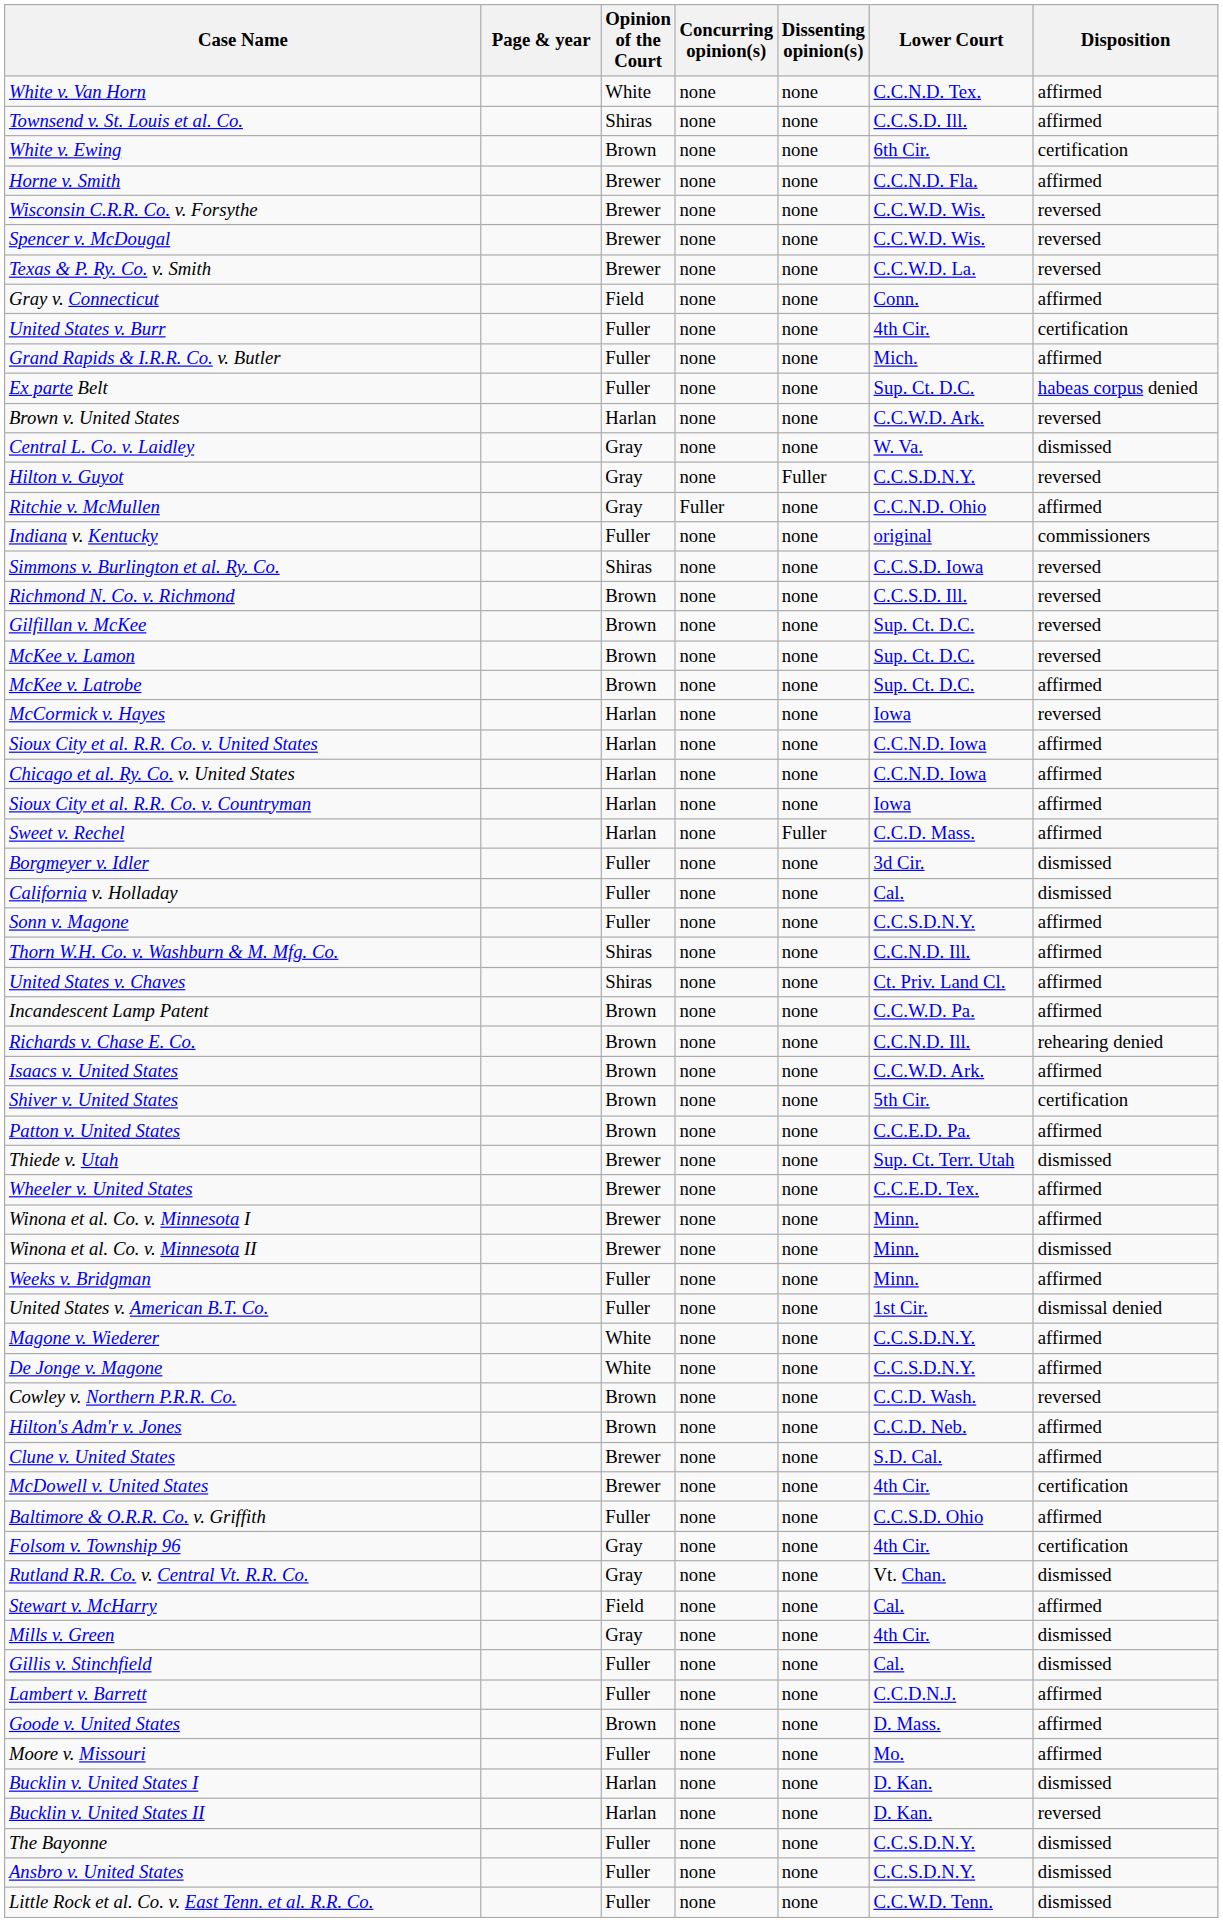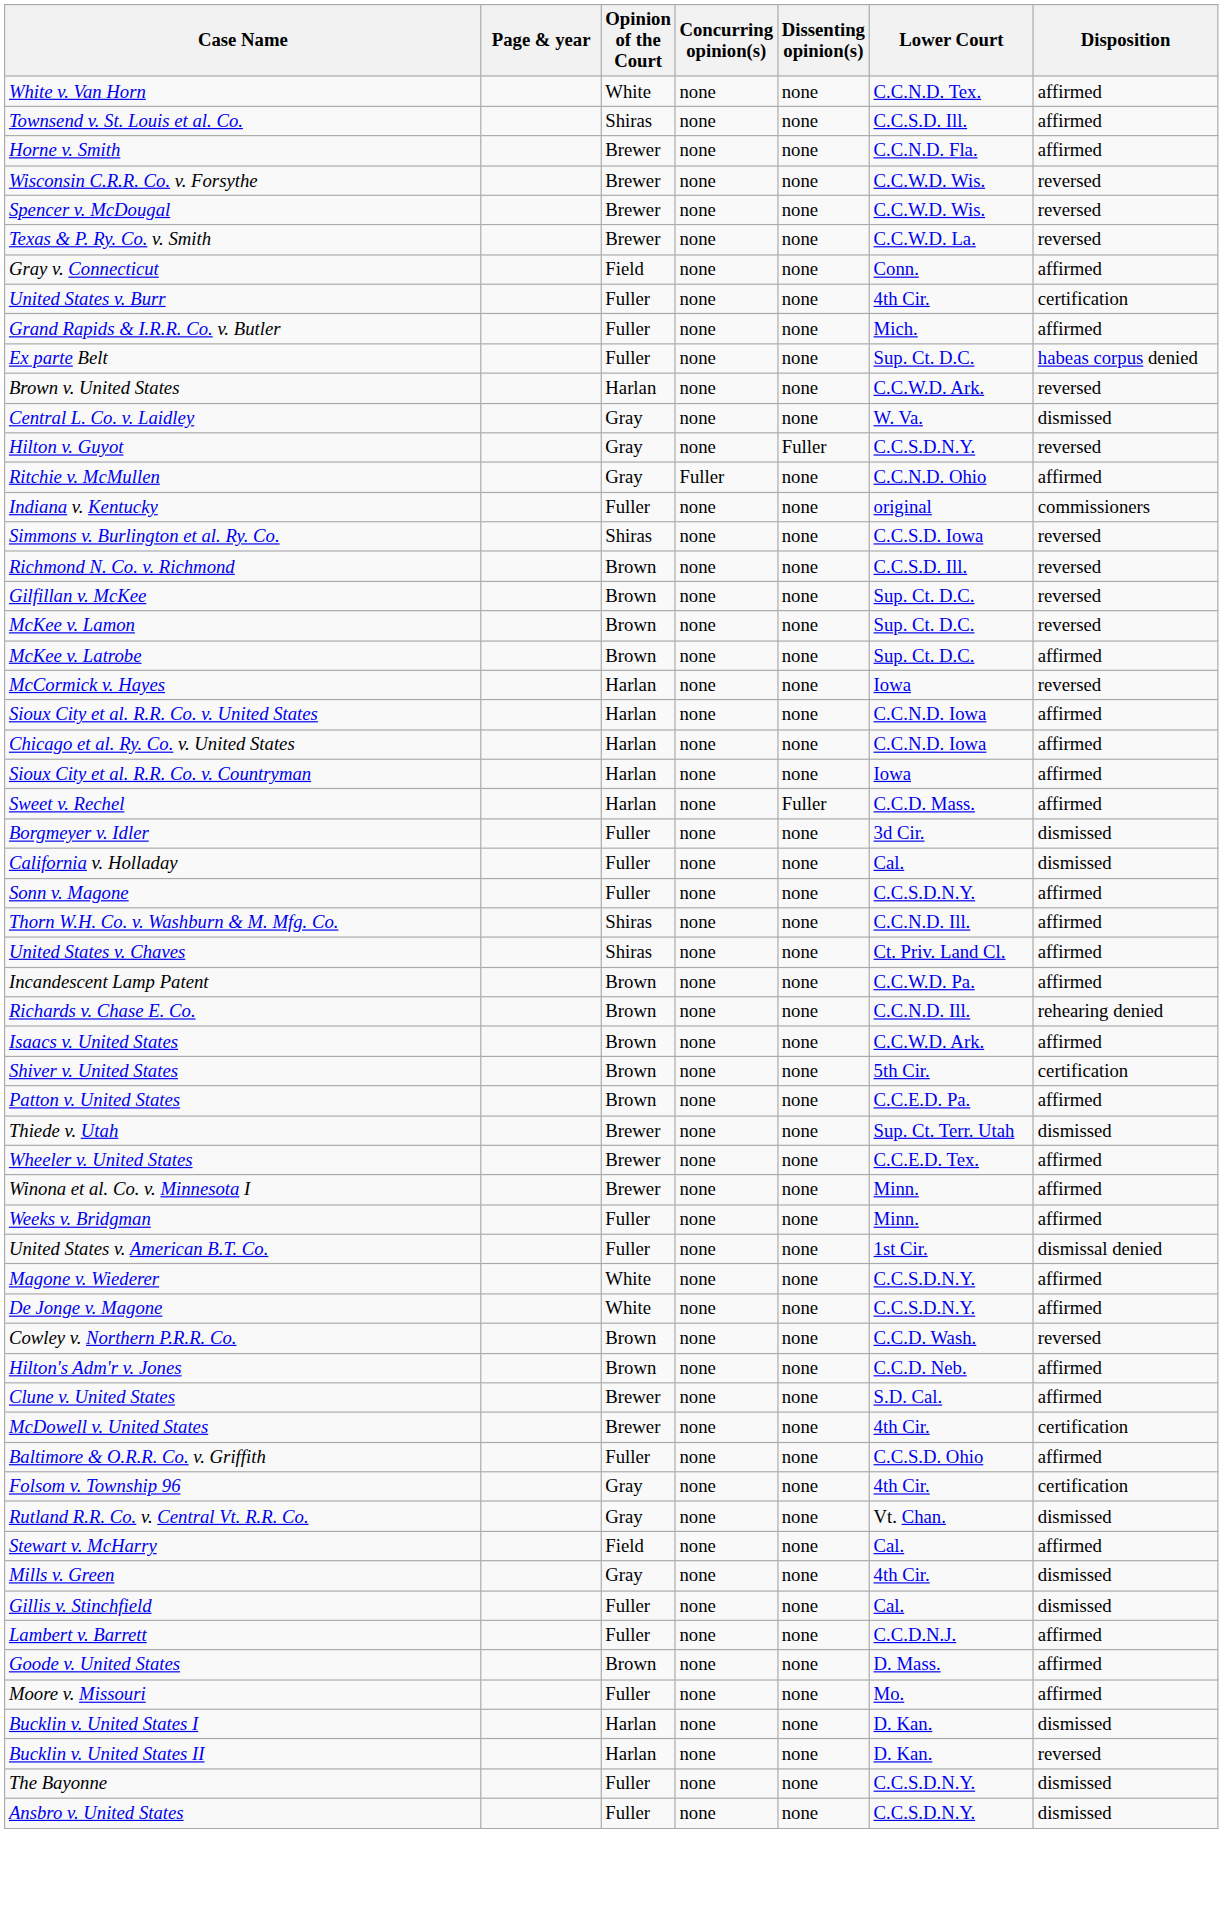 <table class="wikitable sortable">
 <tr>
 <th scope="col" style="width: 400px;">Case Name</th>
 <th scope="col" style="width: 95px;">Page & year</th>
 <th scope="col" style="width: 10px;">Opinion of the Court</th>
 <th scope="col" style="width: 10px;">Concurring opinion(s)</th>
 <th scope="col" style="width: 10px;">Dissenting opinion(s)</th>
 <th scope="col" style="width: 133px;">Lower Court</th>
 <th scope="col" style="width: 150px;">Disposition</th>
 </tr>
 <tr>
 <td><em><a href='#'>White v. Van Horn</a></em></td>
 <td align="right"></td>
 <td>White</td>
 <td>none</td>
 <td>none</td>
 <td><a href='#'>C.C.N.D. Tex.</a></td>
 <td>affirmed</td>
 </tr>
 <tr>
 <td><em><a href='#'>Townsend v. St. Louis et al. Co.</a></em></td>
 <td align="right"></td>
 <td>Shiras</td>
 <td>none</td>
 <td>none</td>
 <td><a href='#'>C.C.S.D. Ill.</a></td>
 <td>affirmed</td>
-</tr>
-<tr>
-<td><em><a href='#'>White v. Ewing</a></em></td>
-<td align="right"></td>
-<td>Brown</td>
-<td>none</td>
-<td>none</td>
-<td><a href='#'>6th Cir.</a></td>
-<td>certification</td>
 </tr>
 <tr>
 <td><em><a href='#'>Horne v. Smith</a></em></td>
 <td align="right"></td>
 <td>Brewer</td>
 <td>none</td>
 <td>none</td>
 <td><a href='#'>C.C.N.D. Fla.</a></td>
 <td>affirmed</td>
 </tr>
 <tr>
 <td><em><a href='#'>Wisconsin C.R.R. Co.</a> v. Forsythe</em></td>
 <td align="right"></td>
 <td>Brewer</td>
 <td>none</td>
 <td>none</td>
 <td><a href='#'>C.C.W.D. Wis.</a></td>
 <td>reversed</td>
 </tr>
 <tr>
 <td><em><a href='#'>Spencer v. McDougal</a></em></td>
 <td align="right"></td>
 <td>Brewer</td>
 <td>none</td>
 <td>none</td>
 <td><a href='#'>C.C.W.D. Wis.</a></td>
 <td>reversed</td>
 </tr>
 <tr>
 <td><em><a href='#'>Texas & P. Ry. Co.</a> v. Smith</em></td>
 <td align="right"></td>
 <td>Brewer</td>
 <td>none</td>
 <td>none</td>
 <td><a href='#'>C.C.W.D. La.</a></td>
 <td>reversed</td>
 </tr>
 <tr>
 <td><em>Gray v. <a href='#'>Connecticut</a></em></td>
 <td align="right"></td>
 <td>Field</td>
 <td>none</td>
 <td>none</td>
 <td><a href='#'>Conn.</a></td>
 <td>affirmed</td>
 </tr>
 <tr>
 <td><em><a href='#'>United States v. Burr</a></em></td>
 <td align="right"></td>
 <td>Fuller</td>
 <td>none</td>
 <td>none</td>
 <td><a href='#'>4th Cir.</a></td>
 <td>certification</td>
 </tr>
 <tr>
 <td><em><a href='#'>Grand Rapids & I.R.R. Co.</a> v. Butler</em></td>
 <td align="right"></td>
 <td>Fuller</td>
 <td>none</td>
 <td>none</td>
 <td><a href='#'>Mich.</a></td>
 <td>affirmed</td>
 </tr>
 <tr>
 <td><em><a href='#'>Ex parte</a> Belt</em></td>
 <td align="right"></td>
 <td>Fuller</td>
 <td>none</td>
 <td>none</td>
 <td><a href='#'>Sup. Ct. D.C.</a></td>
 <td><a href='#'>habeas corpus</a> denied</td>
 </tr>
 <tr>
 <td><em>Brown v. United States</em></td>
 <td align="right"></td>
 <td>Harlan</td>
 <td>none</td>
 <td>none</td>
 <td><a href='#'>C.C.W.D. Ark.</a></td>
 <td>reversed</td>
 </tr>
 <tr>
 <td><em><a href='#'>Central L. Co. v. Laidley</a></em></td>
 <td align="right"></td>
 <td>Gray</td>
 <td>none</td>
 <td>none</td>
 <td><a href='#'>W. Va.</a></td>
 <td>dismissed</td>
 </tr>
 <tr>
 <td><em><a href='#'>Hilton v. Guyot</a></em></td>
 <td align="right"></td>
 <td>Gray</td>
 <td>none</td>
 <td>Fuller</td>
 <td><a href='#'>C.C.S.D.N.Y.</a></td>
 <td>reversed</td>
 </tr>
 <tr>
 <td><em><a href='#'>Ritchie v. McMullen</a></em></td>
 <td align="right"></td>
 <td>Gray</td>
 <td>Fuller</td>
 <td>none</td>
 <td><a href='#'>C.C.N.D. Ohio</a></td>
 <td>affirmed</td>
 </tr>
 <tr>
 <td><em><a href='#'>Indiana</a> v. <a href='#'>Kentucky</a></em></td>
 <td align="right"></td>
 <td>Fuller</td>
 <td>none</td>
 <td>none</td>
 <td><a href='#'>original</a></td>
 <td>commissioners</td>
 </tr>
 <tr>
 <td><em><a href='#'>Simmons v. Burlington et al. Ry. Co.</a></em></td>
 <td align="right"></td>
 <td>Shiras</td>
 <td>none</td>
 <td>none</td>
 <td><a href='#'>C.C.S.D. Iowa</a></td>
 <td>reversed</td>
 </tr>
 <tr>
 <td><em><a href='#'>Richmond N. Co. v. Richmond</a></em></td>
 <td align="right"></td>
 <td>Brown</td>
 <td>none</td>
 <td>none</td>
 <td><a href='#'>C.C.S.D. Ill.</a></td>
 <td>reversed</td>
 </tr>
 <tr>
 <td><em><a href='#'>Gilfillan v. McKee</a></em></td>
 <td align="right"></td>
 <td>Brown</td>
 <td>none</td>
 <td>none</td>
 <td><a href='#'>Sup. Ct. D.C.</a></td>
 <td>reversed</td>
 </tr>
 <tr>
 <td><em><a href='#'>McKee v. Lamon</a></em></td>
 <td align="right"></td>
 <td>Brown</td>
 <td>none</td>
 <td>none</td>
 <td><a href='#'>Sup. Ct. D.C.</a></td>
 <td>reversed</td>
 </tr>
 <tr>
 <td><em><a href='#'>McKee v. Latrobe</a></em></td>
 <td align="right"></td>
 <td>Brown</td>
 <td>none</td>
 <td>none</td>
 <td><a href='#'>Sup. Ct. D.C.</a></td>
 <td>affirmed</td>
 </tr>
 <tr>
 <td><em><a href='#'>McCormick v. Hayes</a></em></td>
 <td align="right"></td>
 <td>Harlan</td>
 <td>none</td>
 <td>none</td>
 <td><a href='#'>Iowa</a></td>
 <td>reversed</td>
 </tr>
 <tr>
 <td><em><a href='#'>Sioux City et al. R.R. Co. v. United States</a></em></td>
 <td align="right"></td>
 <td>Harlan</td>
 <td>none</td>
 <td>none</td>
 <td><a href='#'>C.C.N.D. Iowa</a></td>
 <td>affirmed</td>
 </tr>
 <tr>
 <td><em><a href='#'>Chicago et al. Ry. Co.</a> v. United States</em></td>
 <td align="right"></td>
 <td>Harlan</td>
 <td>none</td>
 <td>none</td>
 <td><a href='#'>C.C.N.D. Iowa</a></td>
 <td>affirmed</td>
 </tr>
 <tr>
 <td><em><a href='#'>Sioux City et al. R.R. Co. v. Countryman</a></em></td>
 <td align="right"></td>
 <td>Harlan</td>
 <td>none</td>
 <td>none</td>
 <td><a href='#'>Iowa</a></td>
 <td>affirmed</td>
 </tr>
 <tr>
 <td><em><a href='#'>Sweet v. Rechel</a></em></td>
 <td align="right"></td>
 <td>Harlan</td>
 <td>none</td>
 <td>Fuller</td>
 <td><a href='#'>C.C.D. Mass.</a></td>
 <td>affirmed</td>
 </tr>
 <tr>
 <td><em><a href='#'>Borgmeyer v. Idler</a></em></td>
 <td align="right"></td>
 <td>Fuller</td>
 <td>none</td>
 <td>none</td>
 <td><a href='#'>3d Cir.</a></td>
 <td>dismissed</td>
 </tr>
 <tr>
 <td><em><a href='#'>California</a> v. Holladay</em></td>
 <td align="right"></td>
 <td>Fuller</td>
 <td>none</td>
 <td>none</td>
 <td><a href='#'>Cal.</a></td>
 <td>dismissed</td>
 </tr>
 <tr>
 <td><em><a href='#'>Sonn v. Magone</a></em></td>
 <td align="right"></td>
 <td>Fuller</td>
 <td>none</td>
 <td>none</td>
 <td><a href='#'>C.C.S.D.N.Y.</a></td>
 <td>affirmed</td>
 </tr>
 <tr>
 <td><em><a href='#'>Thorn W.H. Co. v. Washburn & M. Mfg. Co.</a></em></td>
 <td align="right"></td>
 <td>Shiras</td>
 <td>none</td>
 <td>none</td>
 <td><a href='#'>C.C.N.D. Ill.</a></td>
 <td>affirmed</td>
 </tr>
 <tr>
 <td><em><a href='#'>United States v. Chaves</a></em></td>
 <td align="right"></td>
 <td>Shiras</td>
 <td>none</td>
 <td>none</td>
 <td><a href='#'>Ct. Priv. Land Cl.</a></td>
 <td>affirmed</td>
 </tr>
 <tr>
 <td><em>Incandescent Lamp Patent</em></td>
 <td align="right"></td>
 <td>Brown</td>
 <td>none</td>
 <td>none</td>
 <td><a href='#'>C.C.W.D. Pa.</a></td>
 <td>affirmed</td>
 </tr>
 <tr>
 <td><em><a href='#'>Richards v. Chase E. Co.</a></em></td>
 <td align="right"></td>
 <td>Brown</td>
 <td>none</td>
 <td>none</td>
 <td><a href='#'>C.C.N.D. Ill.</a></td>
 <td>rehearing denied</td>
 </tr>
 <tr>
 <td><em><a href='#'>Isaacs v. United States</a></em></td>
 <td align="right"></td>
 <td>Brown</td>
 <td>none</td>
 <td>none</td>
 <td><a href='#'>C.C.W.D. Ark.</a></td>
 <td>affirmed</td>
 </tr>
 <tr>
 <td><em><a href='#'>Shiver v. United States</a></em></td>
 <td align="right"></td>
 <td>Brown</td>
 <td>none</td>
 <td>none</td>
 <td><a href='#'>5th Cir.</a></td>
 <td>certification</td>
 </tr>
 <tr>
 <td><em><a href='#'>Patton v. United States</a></em></td>
 <td align="right"></td>
 <td>Brown</td>
 <td>none</td>
 <td>none</td>
 <td><a href='#'>C.C.E.D. Pa.</a></td>
 <td>affirmed</td>
 </tr>
 <tr>
 <td><em>Thiede v. <a href='#'>Utah</a></em></td>
 <td align="right"></td>
 <td>Brewer</td>
 <td>none</td>
 <td>none</td>
 <td><a href='#'>Sup. Ct. Terr. Utah</a></td>
 <td>dismissed</td>
 </tr>
 <tr>
 <td><em><a href='#'>Wheeler v. United States</a></em></td>
 <td align="right"></td>
 <td>Brewer</td>
 <td>none</td>
 <td>none</td>
 <td><a href='#'>C.C.E.D. Tex.</a></td>
 <td>affirmed</td>
 </tr>
 <tr>
 <td><em>Winona et al. Co. v. <a href='#'>Minnesota</a> I</em></td>
 <td align="right"></td>
 <td>Brewer</td>
 <td>none</td>
 <td>none</td>
 <td><a href='#'>Minn.</a></td>
 <td>affirmed</td>
 </tr>
 <tr>
-<td><em>Winona et al. Co. v. <a href='#'>Minnesota</a> II</em></td>
-<td align="right"></td>
-<td>Brewer</td>
-<td>none</td>
-<td>none</td>
-<td><a href='#'>Minn.</a></td>
-<td>dismissed</td>
-</tr>
-<tr>
 <td><em><a href='#'>Weeks v. Bridgman</a></em></td>
 <td align="right"></td>
 <td>Fuller</td>
 <td>none</td>
 <td>none</td>
 <td><a href='#'>Minn.</a></td>
 <td>affirmed</td>
 </tr>
 <tr>
 <td><em>United States v. <a href='#'>American B.T. Co.</a></em></td>
 <td align="right"></td>
 <td>Fuller</td>
 <td>none</td>
 <td>none</td>
 <td><a href='#'>1st Cir.</a></td>
 <td>dismissal denied</td>
 </tr>
 <tr>
 <td><em><a href='#'>Magone v. Wiederer</a></em></td>
 <td align="right"></td>
 <td>White</td>
 <td>none</td>
 <td>none</td>
 <td><a href='#'>C.C.S.D.N.Y.</a></td>
 <td>affirmed</td>
 </tr>
 <tr>
 <td><em><a href='#'>De Jonge v. Magone</a></em></td>
 <td align="right"></td>
 <td>White</td>
 <td>none</td>
 <td>none</td>
 <td><a href='#'>C.C.S.D.N.Y.</a></td>
 <td>affirmed</td>
 </tr>
 <tr>
 <td><em>Cowley v. <a href='#'>Northern P.R.R. Co.</a></em></td>
 <td align="right"></td>
 <td>Brown</td>
 <td>none</td>
 <td>none</td>
 <td><a href='#'>C.C.D. Wash.</a></td>
 <td>reversed</td>
 </tr>
 <tr>
 <td><em><a href='#'>Hilton's Adm'r v. Jones</a></em></td>
 <td align="right"></td>
 <td>Brown</td>
 <td>none</td>
 <td>none</td>
 <td><a href='#'>C.C.D. Neb.</a></td>
 <td>affirmed</td>
 </tr>
 <tr>
 <td><em><a href='#'>Clune v. United States</a></em></td>
 <td align="right"></td>
 <td>Brewer</td>
 <td>none</td>
 <td>none</td>
 <td><a href='#'>S.D. Cal.</a></td>
 <td>affirmed</td>
 </tr>
 <tr>
 <td><em><a href='#'>McDowell v. United States</a></em></td>
 <td align="right"></td>
 <td>Brewer</td>
 <td>none</td>
 <td>none</td>
 <td><a href='#'>4th Cir.</a></td>
 <td>certification</td>
 </tr>
 <tr>
 <td><em><a href='#'>Baltimore & O.R.R. Co.</a> v. Griffith</em></td>
 <td align="right"></td>
 <td>Fuller</td>
 <td>none</td>
 <td>none</td>
 <td><a href='#'>C.C.S.D. Ohio</a></td>
 <td>affirmed</td>
 </tr>
 <tr>
 <td><em><a href='#'>Folsom v. Township 96</a></em></td>
 <td align="right"></td>
 <td>Gray</td>
 <td>none</td>
 <td>none</td>
 <td><a href='#'>4th Cir.</a></td>
 <td>certification</td>
 </tr>
 <tr>
 <td><em><a href='#'>Rutland R.R. Co.</a> v. <a href='#'>Central Vt. R.R. Co.</a></em></td>
 <td align="right"></td>
 <td>Gray</td>
 <td>none</td>
 <td>none</td>
 <td>Vt. <a href='#'>Chan.</a></td>
 <td>dismissed</td>
 </tr>
 <tr>
 <td><em><a href='#'>Stewart v. McHarry</a></em></td>
 <td align="right"></td>
 <td>Field</td>
 <td>none</td>
 <td>none</td>
 <td><a href='#'>Cal.</a></td>
 <td>affirmed</td>
 </tr>
 <tr>
 <td><em><a href='#'>Mills v. Green</a></em></td>
 <td align="right"></td>
 <td>Gray</td>
 <td>none</td>
 <td>none</td>
 <td><a href='#'>4th Cir.</a></td>
 <td>dismissed</td>
 </tr>
 <tr>
 <td><em><a href='#'>Gillis v. Stinchfield</a></em></td>
 <td align="right"></td>
 <td>Fuller</td>
 <td>none</td>
 <td>none</td>
 <td><a href='#'>Cal.</a></td>
 <td>dismissed</td>
 </tr>
 <tr>
 <td><em><a href='#'>Lambert v. Barrett</a></em></td>
 <td align="right"></td>
 <td>Fuller</td>
 <td>none</td>
 <td>none</td>
 <td><a href='#'>C.C.D.N.J.</a></td>
 <td>affirmed</td>
 </tr>
 <tr>
 <td><em><a href='#'>Goode v. United States</a></em></td>
 <td align="right"></td>
 <td>Brown</td>
 <td>none</td>
 <td>none</td>
 <td><a href='#'>D. Mass.</a></td>
 <td>affirmed</td>
 </tr>
 <tr>
 <td><em>Moore v. <a href='#'>Missouri</a></em></td>
 <td align="right"></td>
 <td>Fuller</td>
 <td>none</td>
 <td>none</td>
 <td><a href='#'>Mo.</a></td>
 <td>affirmed</td>
 </tr>
 <tr>
 <td><em><a href='#'>Bucklin v. United States I</a></em></td>
 <td align="right"></td>
 <td>Harlan</td>
 <td>none</td>
 <td>none</td>
 <td><a href='#'>D. Kan.</a></td>
 <td>dismissed</td>
 </tr>
 <tr>
 <td><em><a href='#'>Bucklin v. United States II</a></em></td>
 <td align="right"></td>
 <td>Harlan</td>
 <td>none</td>
 <td>none</td>
 <td><a href='#'>D. Kan.</a></td>
 <td>reversed</td>
 </tr>
 <tr>
 <td><em>The Bayonne</em></td>
 <td align="right"></td>
 <td>Fuller</td>
 <td>none</td>
 <td>none</td>
 <td><a href='#'>C.C.S.D.N.Y.</a></td>
 <td>dismissed</td>
 </tr>
 <tr>
 <td><em><a href='#'>Ansbro v. United States</a></em></td>
 <td align="right"></td>
 <td>Fuller</td>
 <td>none</td>
 <td>none</td>
 <td><a href='#'>C.C.S.D.N.Y.</a></td>
 <td>dismissed</td>
 </tr>
 <tr>
-<td><em>Little Rock et al. Co. v. <a href='#'>East Tenn. et al. R.R. Co.</a></em></td>
-<td align="right"></td>
-<td>Fuller</td>
-<td>none</td>
-<td>none</td>
-<td><a href='#'>C.C.W.D. Tenn.</a></td>
-<td>dismissed</td>
-</tr>
-<tr>
 </tr>
 </table>
